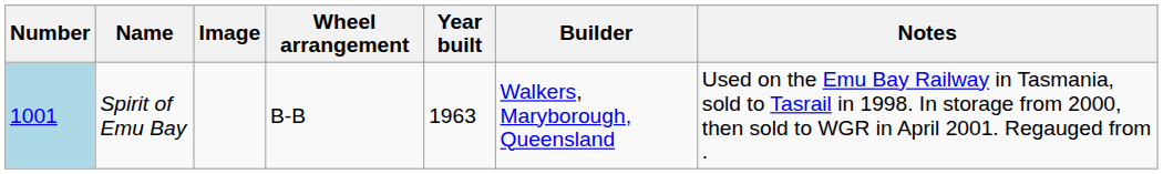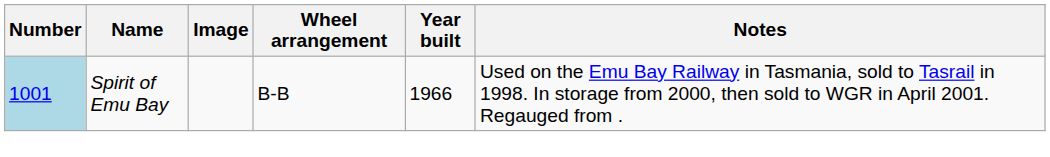 <table class="wikitable">
 <tr>
 <th>Number</th>
 <th>Name</th>
 <th>Image</th>
 <th>Wheel arrangement</th>
 <th>Year built</th>
-<th>Builder</th>
 <th>Notes</th>
 </tr>
 <tr>
 <td style="background: lightblue;"><a href='#'>1001</a></td>
 <td><em>Spirit of Emu Bay</em></td>
 <td></td>
 <td>B-B</td>
-<td>1963</td>
-<td><a href='#'>Walkers</a>, <a href='#'>Maryborough, Queensland</a></td>
+<td>1966</td>
 <td>Used on the <a href='#'>Emu Bay Railway</a> in Tasmania, sold to <a href='#'>Tasrail</a> in 1998. In storage from 2000, then sold to WGR in April 2001. Regauged from .</td>
 </tr>
 </table>
